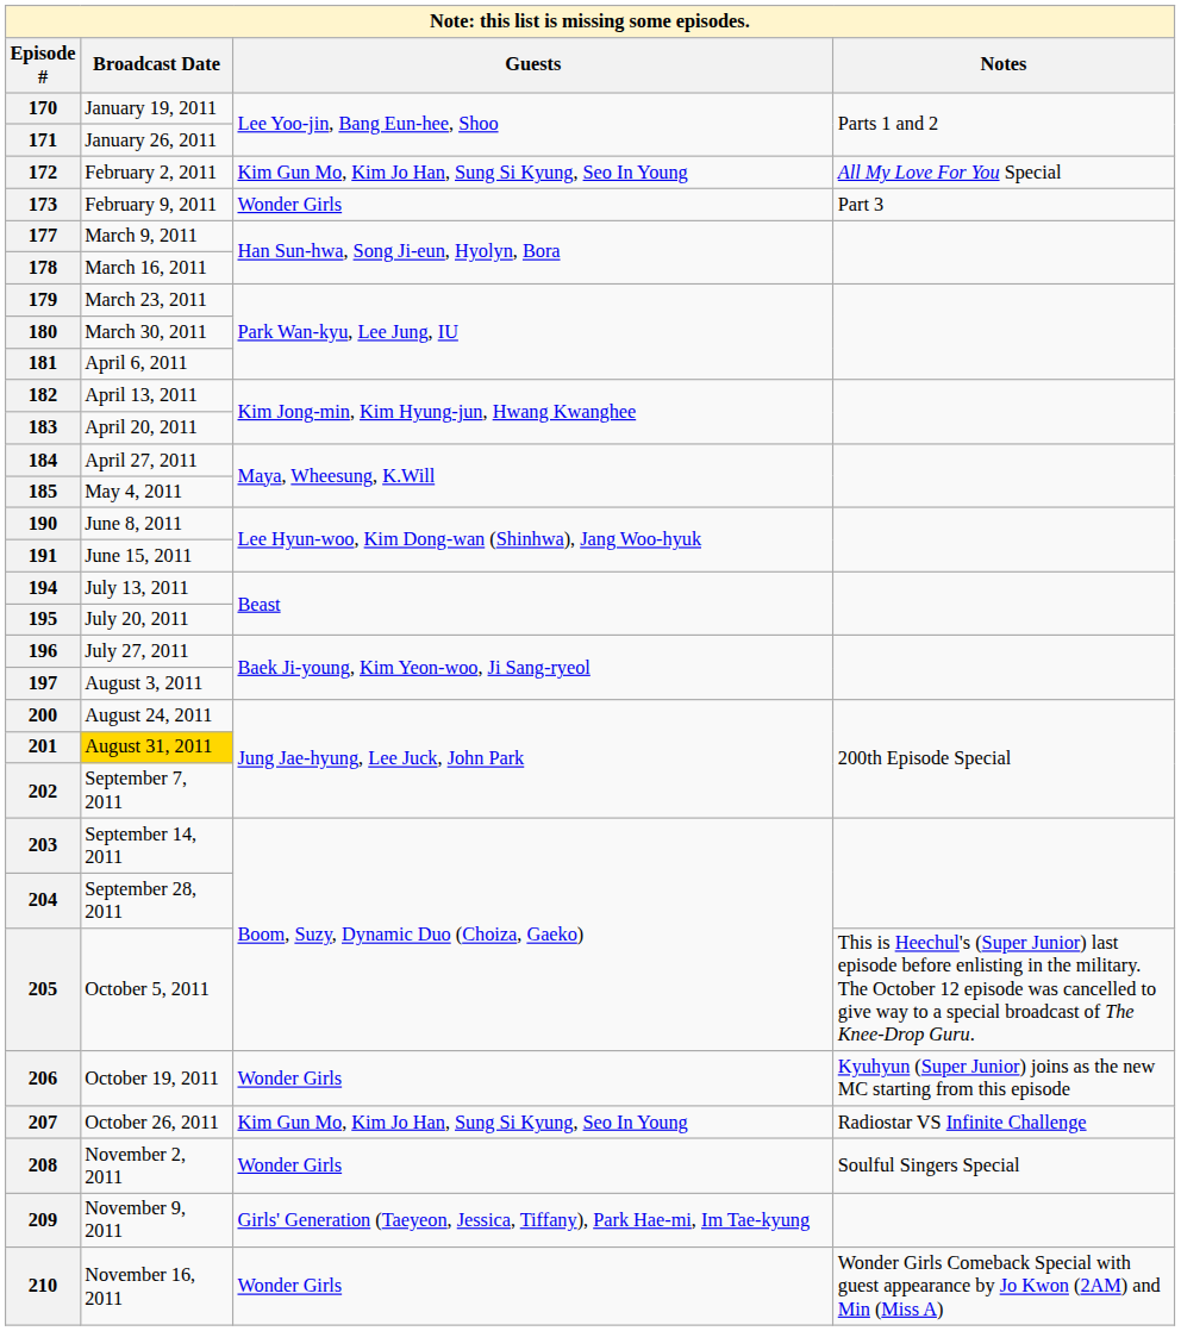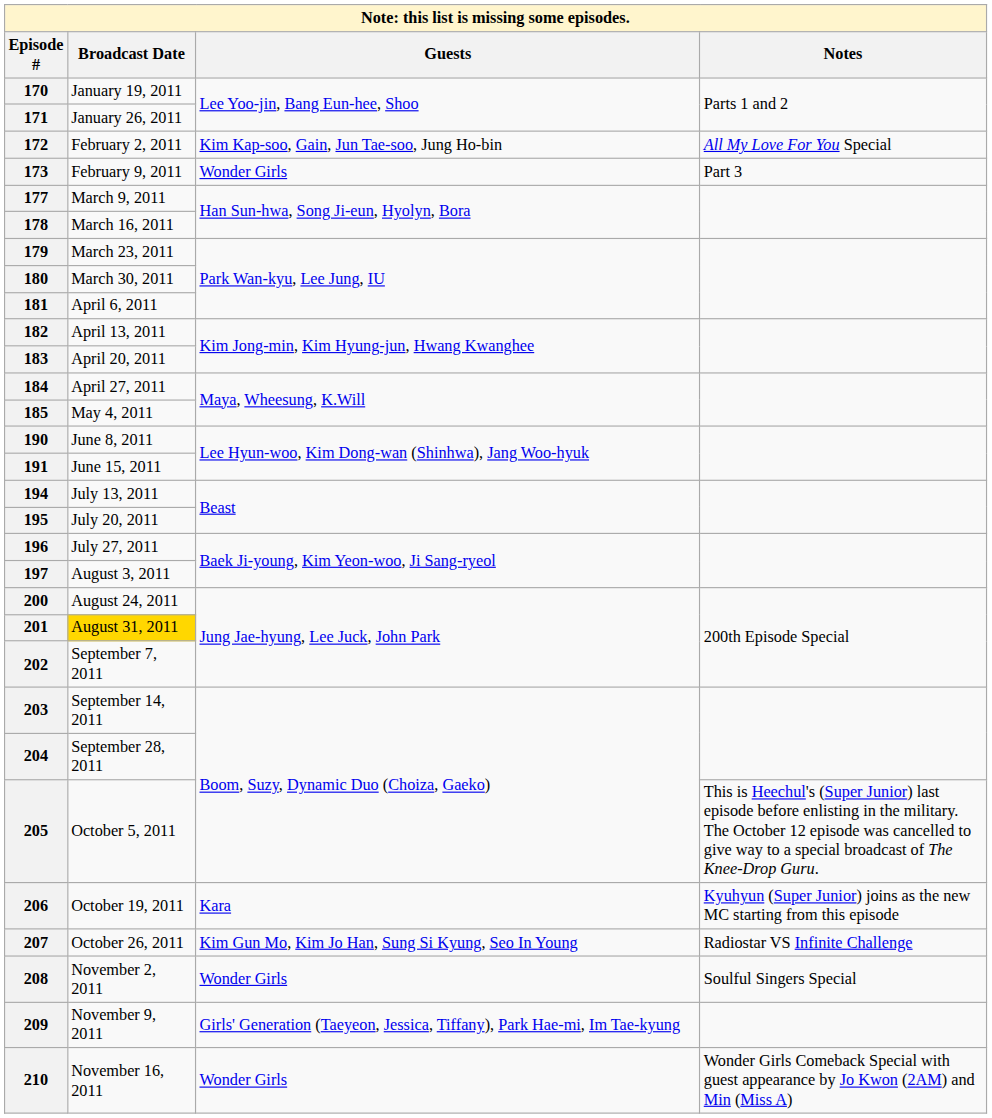 <table class="wikitable" style="font-size: 90%;">
 <tr>
 <th Colspan="5" style="background:#FFF5CD;">Note: this list is missing some episodes.</th>
 </tr>
 <tr>
 <th>Episode #</th>
 <th width=120>Broadcast Date</th>
 <th width=550>Guests</th>
 <th width=300>Notes</th>
 </tr>
 <tr>
 <th>170</th>
 <td>January 19, 2011</td>
 <td rowspan="2"><a href='#'>Lee Yoo-jin</a>, <a href='#'>Bang Eun-hee</a>, <a href='#'>Shoo</a></td>
 <td rowspan="2">Parts 1 and 2</td>
 </tr>
 <tr>
 <th>171</th>
 <td>January 26, 2011</td>
 </tr>
 <tr>
 <th>172</th>
 <td>February 2, 2011</td>
-<td><a href='#'>Kim Gun Mo</a>, <a href='#'>Kim Jo Han</a>, <a href='#'>Sung Si Kyung</a>, <a href='#'>Seo In Young</a></td>
+<td><a href='#'>Kim Kap-soo</a>, <a href='#'>Gain</a>, <a href='#'>Jun Tae-soo</a>, Jung Ho-bin</td>
 <td><em><a href='#'>All My Love For You</a></em> Special</td>
 </tr>
 <tr>
 <th>173</th>
 <td>February 9, 2011</td>
 <td><a href='#'>Wonder Girls</a></td>
 <td>Part 3</td>
 </tr>
 <tr>
 <th>177</th>
 <td>March 9, 2011</td>
 <td rowspan="2"><a href='#'>Han Sun-hwa</a>, <a href='#'>Song Ji-eun</a>, <a href='#'>Hyolyn</a>, <a href='#'>Bora</a></td>
 <td rowspan="2"></td>
 </tr>
 <tr>
 <th>178</th>
 <td>March 16, 2011</td>
 </tr>
 <tr>
 <th>179</th>
 <td>March 23, 2011</td>
 <td rowspan="3"><a href='#'>Park Wan-kyu</a>, <a href='#'>Lee Jung</a>, <a href='#'>IU</a></td>
 <td rowspan="3"></td>
 </tr>
 <tr>
 <th>180</th>
 <td>March 30, 2011</td>
 </tr>
 <tr>
 <th>181</th>
 <td>April 6, 2011</td>
 </tr>
 <tr>
 <th>182</th>
 <td>April 13, 2011</td>
 <td rowspan="2"><a href='#'>Kim Jong-min</a>, <a href='#'>Kim Hyung-jun</a>, <a href='#'>Hwang Kwanghee</a></td>
 <td rowspan="2"></td>
 </tr>
 <tr>
 <th>183</th>
 <td>April 20, 2011</td>
 </tr>
 <tr>
 <th>184</th>
 <td>April 27, 2011</td>
 <td rowspan="2"><a href='#'>Maya</a>, <a href='#'>Wheesung</a>, <a href='#'>K.Will</a></td>
 <td rowspan="2"></td>
 </tr>
 <tr>
 <th>185</th>
 <td>May 4, 2011</td>
 </tr>
 <tr>
 <th>190</th>
 <td>June 8, 2011</td>
 <td rowspan="2"><a href='#'>Lee Hyun-woo</a>, <a href='#'>Kim Dong-wan</a> (<a href='#'>Shinhwa</a>), <a href='#'>Jang Woo-hyuk</a></td>
 <td rowspan="2"></td>
 </tr>
 <tr>
 <th>191</th>
 <td>June 15, 2011</td>
 </tr>
 <tr>
 <th>194</th>
 <td>July 13, 2011</td>
 <td rowspan="2"><a href='#'>Beast</a></td>
 <td rowspan="2"></td>
 </tr>
 <tr>
 <th>195</th>
 <td>July 20, 2011</td>
 </tr>
 <tr>
 <th>196</th>
 <td>July 27, 2011</td>
 <td rowspan="2"><a href='#'>Baek Ji-young</a>, <a href='#'>Kim Yeon-woo</a>, <a href='#'>Ji Sang-ryeol</a></td>
 <td rowspan="2"></td>
 </tr>
 <tr>
 <th>197</th>
 <td>August 3, 2011</td>
 </tr>
 <tr>
 <th>200</th>
 <td>August 24, 2011</td>
 <td rowspan="3"><a href='#'>Jung Jae-hyung</a>, <a href='#'>Lee Juck</a>, <a href='#'>John Park</a></td>
 <td rowspan="3">200th Episode Special</td>
 </tr>
 <tr>
 <th>201</th>
 <td style="background: gold;">August 31, 2011</td>
 </tr>
 <tr>
 <th>202</th>
 <td>September 7, 2011</td>
 </tr>
 <tr>
 <th>203</th>
 <td>September 14, 2011</td>
 <td rowspan="3"><a href='#'>Boom</a>, <a href='#'>Suzy</a>, <a href='#'>Dynamic Duo</a> (<a href='#'>Choiza</a>, <a href='#'>Gaeko</a>)</td>
 <td rowspan="2"></td>
 </tr>
 <tr>
 <th>204</th>
 <td>September 28, 2011</td>
 </tr>
 <tr>
 <th>205</th>
 <td>October 5, 2011</td>
 <td>This is <a href='#'>Heechul</a>'s (<a href='#'>Super Junior</a>) last episode before enlisting in the military. The October 12 episode was cancelled to give way to a special broadcast of <em>The Knee-Drop Guru</em>.</td>
 </tr>
 <tr>
 <th>206</th>
 <td>October 19, 2011</td>
-<td><a href='#'>Wonder Girls</a></td>
+<td><a href='#'>Kara</a></td>
 <td><a href='#'>Kyuhyun</a> (<a href='#'>Super Junior</a>) joins as the new MC starting from this episode</td>
 </tr>
 <tr>
 <th>207</th>
 <td>October 26, 2011</td>
 <td><a href='#'>Kim Gun Mo</a>, <a href='#'>Kim Jo Han</a>, <a href='#'>Sung Si Kyung</a>, <a href='#'>Seo In Young</a></td>
 <td>Radiostar VS <a href='#'>Infinite Challenge</a></td>
 </tr>
 <tr>
 <th>208</th>
 <td>November 2, 2011</td>
 <td><a href='#'>Wonder Girls</a></td>
 <td>Soulful Singers Special</td>
 </tr>
 <tr>
 <th>209</th>
 <td>November 9, 2011</td>
 <td><a href='#'>Girls' Generation</a> (<a href='#'>Taeyeon</a>, <a href='#'>Jessica</a>, <a href='#'>Tiffany</a>), <a href='#'>Park Hae-mi</a>, <a href='#'>Im Tae-kyung</a></td>
 <td></td>
 </tr>
 <tr>
 <th>210</th>
 <td>November 16, 2011</td>
 <td><a href='#'>Wonder Girls</a></td>
 <td>Wonder Girls Comeback Special with guest appearance by <a href='#'>Jo Kwon</a> (<a href='#'>2AM</a>) and <a href='#'>Min</a> (<a href='#'>Miss A</a>)</td>
 </tr>
 </table>
